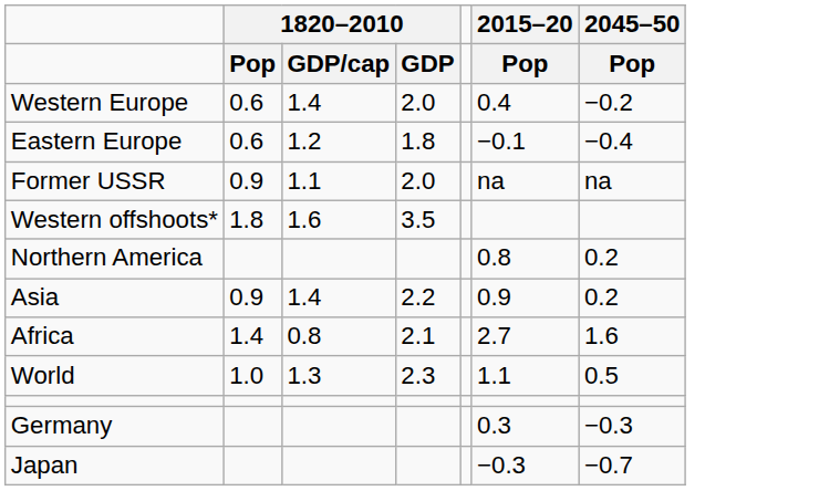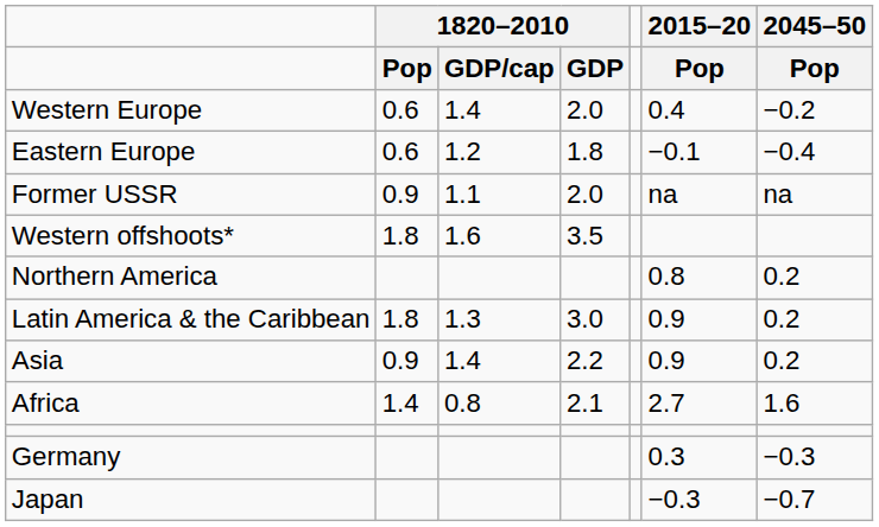 <table class="wikitable">
 <tr>
 <td></td>
 <th colspan="3">1820–2010</th>
 <td></td>
 <th>2015–20</th>
 <th>2045–50</th>
 </tr>
 <tr>
 <td></td>
 <th>Pop</th>
 <th>GDP/cap</th>
 <th>GDP</th>
 <td></td>
 <th>Pop</th>
 <th>Pop</th>
 </tr>
 <tr>
 <td>Western Europe</td>
 <td>0.6</td>
 <td>1.4</td>
 <td>2.0</td>
 <td></td>
 <td>0.4</td>
 <td>−0.2</td>
 </tr>
 <tr>
 <td>Eastern Europe</td>
 <td>0.6</td>
 <td>1.2</td>
 <td>1.8</td>
 <td></td>
 <td>−0.1</td>
 <td>−0.4</td>
 </tr>
 <tr>
 <td>Former USSR</td>
 <td>0.9</td>
 <td>1.1</td>
 <td>2.0</td>
 <td></td>
 <td>na</td>
 <td>na</td>
 </tr>
 <tr>
 <td>Western offshoots*</td>
 <td>1.8</td>
 <td>1.6</td>
 <td>3.5</td>
 <td></td>
 <td></td>
 <td></td>
 </tr>
 <tr>
 <td>Northern America</td>
 <td></td>
 <td></td>
 <td></td>
 <td></td>
 <td>0.8</td>
 <td>0.2</td>
 </tr>
 <tr>
+<td>Latin America & the Caribbean</td>
+<td>1.8</td>
+<td>1.3</td>
+<td>3.0</td>
+<td></td>
+<td>0.9</td>
+<td>0.2</td>
+</tr>
+<tr>
 <td>Asia</td>
 <td>0.9</td>
 <td>1.4</td>
 <td>2.2</td>
 <td></td>
 <td>0.9</td>
 <td>0.2</td>
 </tr>
 <tr>
 <td>Africa</td>
 <td>1.4</td>
 <td>0.8</td>
 <td>2.1</td>
 <td></td>
 <td>2.7</td>
 <td>1.6</td>
-</tr>
-<tr>
-<td>World</td>
-<td>1.0</td>
-<td>1.3</td>
-<td>2.3</td>
-<td></td>
-<td>1.1</td>
-<td>0.5</td>
 </tr>
 <tr>
 <td></td>
 <td></td>
 <td></td>
 <td></td>
 <td></td>
 <td></td>
 <td></td>
 </tr>
 <tr>
 <td>Germany</td>
 <td></td>
 <td></td>
 <td></td>
 <td></td>
 <td>0.3</td>
 <td>−0.3</td>
 </tr>
 <tr>
 <td>Japan</td>
 <td></td>
 <td></td>
 <td></td>
 <td></td>
 <td>−0.3</td>
 <td>−0.7</td>
 </tr>
 </table>
